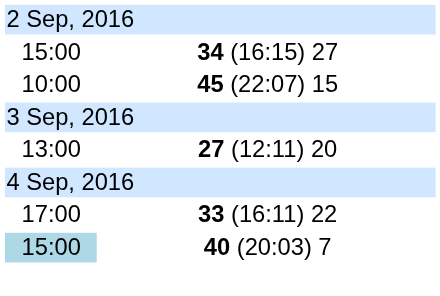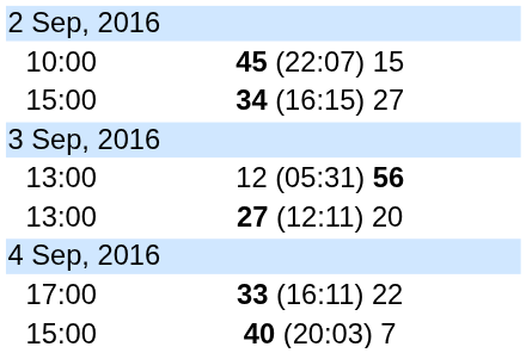 <table style="text-align:center; float:left; margin-right:1em">
 <tr>
 <th width=18%></th>
 <th width=18%></th>
 <th width=28%></th>
 <th width=18%></th>
 <th width=18%></th>
 </tr>
 <tr align="left" bgcolor=#d0e7ff>
 <td colspan=4>2 Sep, 2016</td>
 </tr>
 <tr>
+<td>10:00</td>
+<td align="right"><strong></strong></td>
+<td><strong>45</strong> (22:07) 15</td>
+<td align=left></td>
+<td></td>
+</tr>
+<tr>
 <td>15:00</td>
 <td align="right"><strong></strong></td>
 <td><strong>34</strong> (16:15) 27</td>
 <td align=left></td>
 <td></td>
 </tr>
-<tr>
-<td>10:00</td>
-<td align="right"><strong></strong></td>
-<td><strong>45</strong> (22:07) 15</td>
-<td align=left></td>
-<td></td>
-</tr>
 <tr align="left" bgcolor=#d0e7ff>
 <td colspan=4>3 Sep, 2016</td>
+</tr>
+<tr>
+<td>13:00</td>
+<td align="right"></td>
+<td>12 (05:31) <strong>56</strong></td>
+<td align=left><strong></strong></td>
+<td></td>
 </tr>
 <tr>
 <td>13:00</td>
 <td align="right"><strong></strong></td>
 <td><strong>27</strong> (12:11) 20</td>
 <td align=left></td>
 <td></td>
 </tr>
 <tr align="left" bgcolor=#d0e7ff>
 <td colspan=4>4 Sep, 2016</td>
 </tr>
 <tr>
 <td>17:00</td>
 <td align="right"><strong></strong></td>
 <td><strong>33</strong> (16:11) 22</td>
 <td align=left></td>
 <td></td>
 </tr>
 <tr>
-<td style="background: lightblue;">15:00</td>
+<td>15:00</td>
 <td align="right"><strong></strong></td>
 <td><strong>40</strong> (20:03) 7</td>
 <td align=left></td>
 <td></td>
 </tr>
 <tr align="left" bgcolor=#d0e7ff>
 </tr>
 </table>
